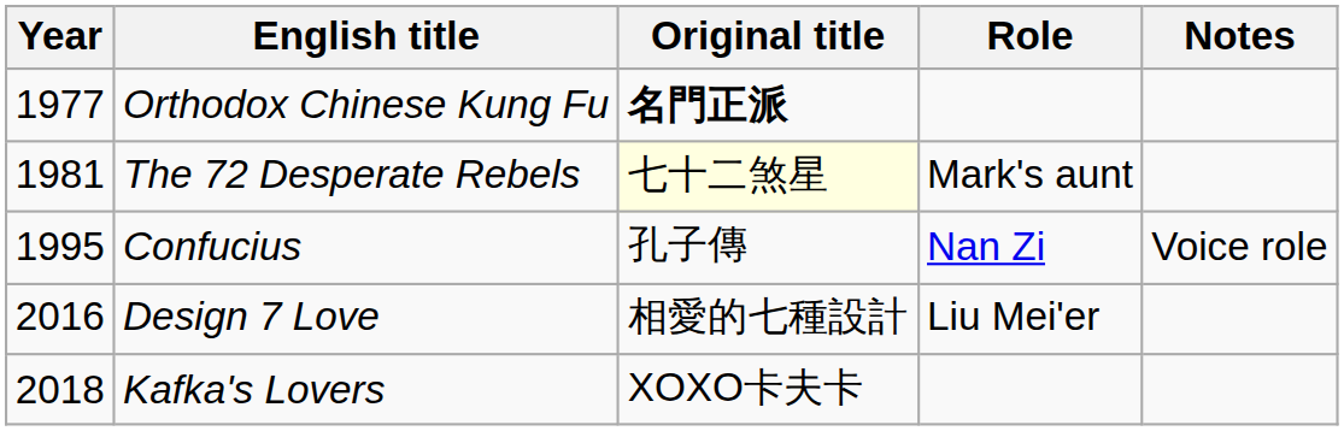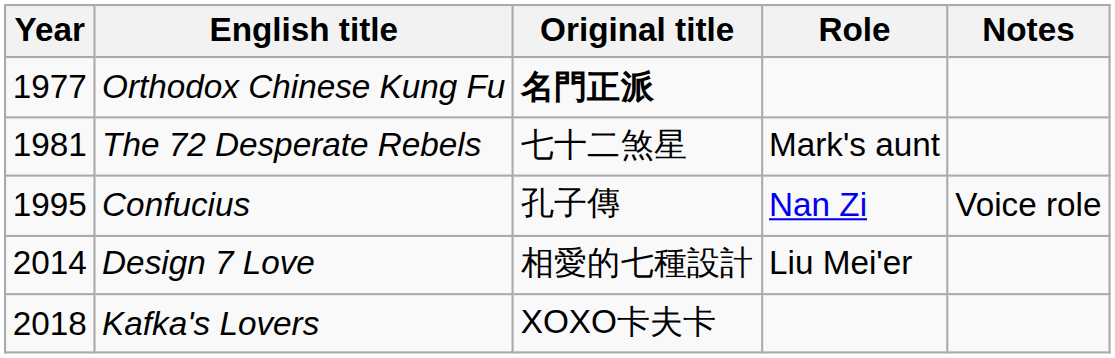 <table class="wikitable sortable">
 <tr>
 <th>Year</th>
 <th>English title</th>
 <th>Original title</th>
 <th>Role</th>
 <th class="unsortable">Notes</th>
 </tr>
 <tr>
 <td>1977</td>
 <td><em>Orthodox Chinese Kung Fu</em></td>
 <td><strong>名門正派</strong></td>
 <td></td>
 <td></td>
 </tr>
 <tr>
 <td>1981</td>
 <td><em>The 72 Desperate Rebels</em></td>
-<td style="background: lightyellow;">七十二煞星</td>
+<td>七十二煞星</td>
 <td>Mark's aunt</td>
 <td></td>
 </tr>
 <tr>
 <td>1995</td>
 <td><em>Confucius</em></td>
 <td>孔子傳</td>
 <td><a href='#'>Nan Zi</a></td>
 <td>Voice role</td>
 </tr>
 <tr>
-<td>2016</td>
+<td>2014</td>
 <td><em>Design 7 Love</em></td>
 <td>相愛的七種設計</td>
 <td>Liu Mei'er</td>
 <td></td>
 </tr>
 <tr>
 <td>2018</td>
 <td><em>Kafka's Lovers</em></td>
 <td>XOXO卡夫卡</td>
 <td></td>
 <td></td>
 </tr>
 </table>
